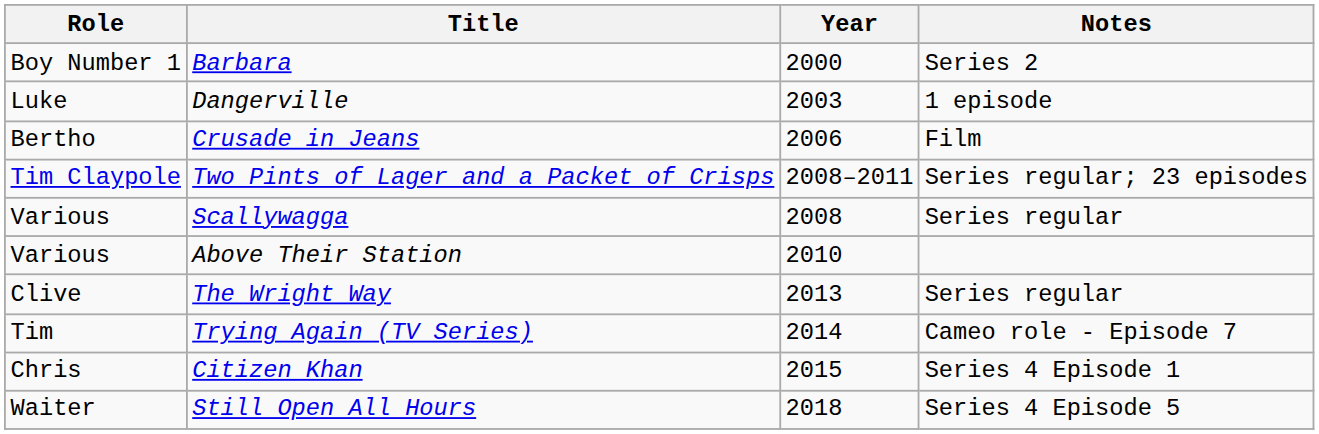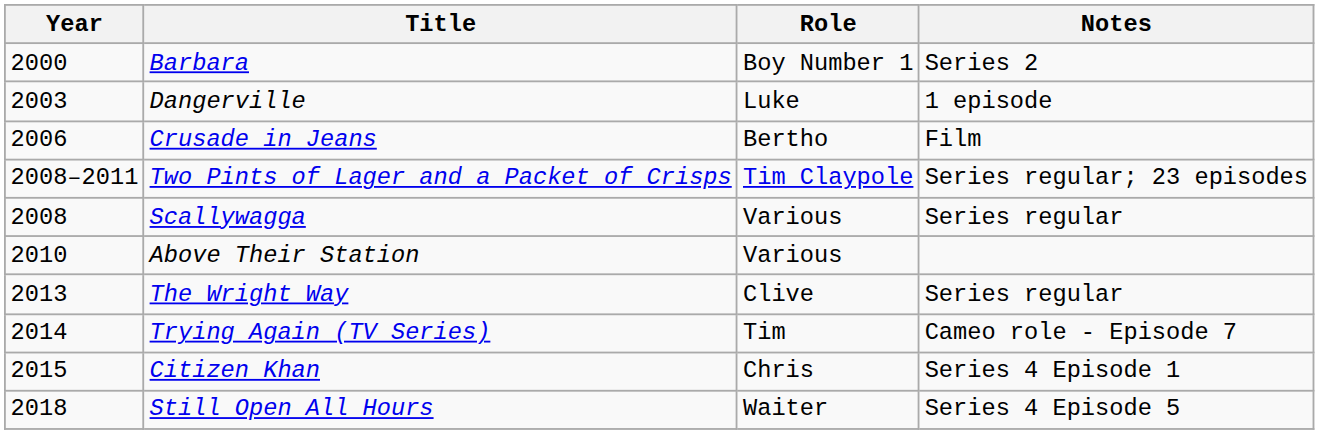 <table class="wikitable">
 <tr>
+<th>Year</th>
+<th>Title</th>
 <th>Role</th>
-<th>Title</th>
-<th>Year</th>
 <th>Notes</th>
 </tr>
 <tr>
+<td rowspan="1">2000</td>
+<td><em><a href='#'>Barbara</a></em></td>
 <td>Boy Number 1</td>
-<td><em><a href='#'>Barbara</a></em></td>
-<td rowspan="1">2000</td>
 <td>Series 2</td>
 </tr>
 <tr>
+<td rowspan="1">2003</td>
+<td><em>Dangerville</em></td>
 <td>Luke</td>
-<td><em>Dangerville</em></td>
-<td rowspan="1">2003</td>
 <td>1 episode</td>
 </tr>
 <tr>
+<td rowspan="1">2006</td>
+<td><em><a href='#'>Crusade in Jeans</a></em></td>
 <td>Bertho</td>
-<td><em><a href='#'>Crusade in Jeans</a></em></td>
-<td rowspan="1">2006</td>
 <td>Film</td>
 </tr>
 <tr>
+<td rowspan="1">2008–2011</td>
+<td><em><a href='#'>Two Pints of Lager and a Packet of Crisps</a></em></td>
 <td><a href='#'>Tim Claypole</a></td>
-<td><em><a href='#'>Two Pints of Lager and a Packet of Crisps</a></em></td>
-<td rowspan="1">2008–2011</td>
 <td>Series regular; 23 episodes</td>
 </tr>
 <tr>
+<td rowspan="1">2008</td>
+<td><em><a href='#'>Scallywagga</a></em></td>
 <td>Various</td>
-<td><em><a href='#'>Scallywagga</a></em></td>
-<td rowspan="1">2008</td>
 <td>Series regular</td>
 </tr>
 <tr>
+<td rowspan="1">2010</td>
+<td><em>Above Their Station</em></td>
 <td>Various</td>
-<td><em>Above Their Station</em></td>
-<td rowspan="1">2010</td>
 <td></td>
 </tr>
 <tr>
+<td rowspan="1">2013</td>
+<td><em><a href='#'>The Wright Way</a></em></td>
 <td>Clive</td>
-<td><em><a href='#'>The Wright Way</a></em></td>
-<td rowspan="1">2013</td>
 <td>Series regular</td>
 </tr>
 <tr>
+<td rowspan="1">2014</td>
+<td><em><a href='#'>Trying Again (TV Series)</a></em></td>
 <td>Tim</td>
-<td><em><a href='#'>Trying Again (TV Series)</a></em></td>
-<td rowspan="1">2014</td>
 <td>Cameo role - Episode 7</td>
 </tr>
 <tr>
+<td rowspan="1">2015</td>
+<td><em><a href='#'>Citizen Khan</a></em></td>
 <td>Chris</td>
-<td><em><a href='#'>Citizen Khan</a></em></td>
-<td rowspan="1">2015</td>
 <td>Series 4 Episode 1</td>
 </tr>
 <tr>
+<td rowspan=>2018</td>
+<td><em> <a href='#'>Still Open All Hours</a> </em></td>
 <td>Waiter</td>
-<td><em> <a href='#'>Still Open All Hours</a> </em></td>
-<td rowspan=>2018</td>
 <td>Series 4 Episode 5</td>
 </tr>
 </table>
